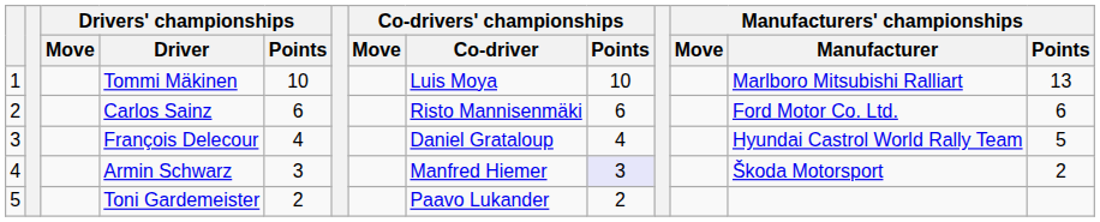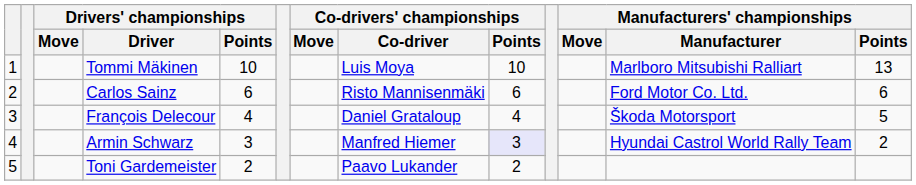 <table class="wikitable" style="font-size:85%;">
 <tr>
 <th rowspan="2"></th>
 <th rowspan="7" style="width:5px;"></th>
 <th colspan="3">Drivers' championships</th>
 <th rowspan="7" style="width:5px;"></th>
 <th colspan="3" nowrap>Co-drivers' championships</th>
 <th rowspan="7" style="width:5px;"></th>
 <th colspan="3" nowrap>Manufacturers' championships</th>
 </tr>
 <tr>
 <th>Move</th>
 <th>Driver</th>
 <th>Points</th>
 <th>Move</th>
 <th>Co-driver</th>
 <th>Points</th>
 <th>Move</th>
 <th>Manufacturer</th>
 <th>Points</th>
 </tr>
 <tr>
 <td align="center">1</td>
 <td align="center"></td>
 <td> <a href='#'>Tommi Mäkinen</a></td>
 <td align="center">10</td>
 <td align="center"></td>
 <td> <a href='#'>Luis Moya</a></td>
 <td align="center">10</td>
 <td align="center"></td>
 <td> <a href='#'>Marlboro Mitsubishi Ralliart</a></td>
 <td align="center">13</td>
 </tr>
 <tr>
 <td align="center">2</td>
 <td align="center"></td>
 <td> <a href='#'>Carlos Sainz</a></td>
 <td align="center">6</td>
 <td align="center"></td>
 <td> <a href='#'>Risto Mannisenmäki</a></td>
 <td align="center">6</td>
 <td align="center"></td>
 <td> <a href='#'>Ford Motor Co. Ltd.</a></td>
 <td align="center">6</td>
 </tr>
 <tr>
 <td align="center">3</td>
 <td align="center"></td>
 <td> <a href='#'>François Delecour</a></td>
 <td align="center">4</td>
 <td align="center"></td>
 <td> <a href='#'>Daniel Grataloup</a></td>
 <td align="center">4</td>
 <td align="center"></td>
-<td> <a href='#'>Hyundai Castrol World Rally Team</a></td>
+<td> <a href='#'>Škoda Motorsport</a></td>
 <td align="center">5</td>
 </tr>
 <tr>
 <td align="center">4</td>
 <td align="center"></td>
 <td> <a href='#'>Armin Schwarz</a></td>
 <td align="center">3</td>
 <td align="center"></td>
 <td> <a href='#'>Manfred Hiemer</a></td>
 <td align="center" style="background: lavender;">3</td>
 <td align="center"></td>
-<td> <a href='#'>Škoda Motorsport</a></td>
+<td> <a href='#'>Hyundai Castrol World Rally Team</a></td>
 <td align="center">2</td>
 </tr>
 <tr>
 <td align="center">5</td>
 <td align="center"></td>
 <td> <a href='#'>Toni Gardemeister</a></td>
 <td align="center">2</td>
 <td align="center"></td>
 <td> <a href='#'>Paavo Lukander</a></td>
 <td align="center">2</td>
 <td align="center"></td>
 <td></td>
 <td align="center"></td>
 </tr>
 </table>
